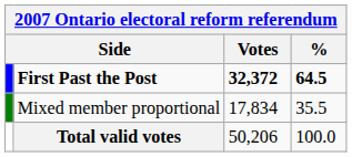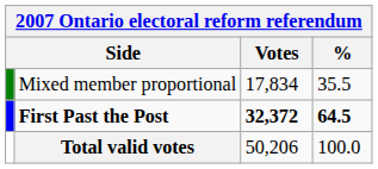 <table class="wikitable" style="font-size: 95%; clear:both">
 <tr style="background-color:#E9E9E9">
 <th colspan=4><a href='#'>2007 Ontario electoral reform referendum</a></th>
 </tr>
 <tr style="background-color:#E9E9E9">
 <th colspan=2 style="width: 130px">Side</th>
 <th style="width: 50px">Votes</th>
 <th style="width: 40px">%</th>
 </tr>
 <tr>
+<td bgcolor="green"></td>
+<td>Mixed member proportional</td>
+<td>17,834</td>
+<td>35.5</td>
+</tr>
+<tr>
 <td bgcolor="blue"></td>
 <td><strong>First Past the Post</strong></td>
 <td><strong>32,372</strong></td>
 <td><strong>64.5</strong></td>
-</tr>
-<tr>
-<td bgcolor="green"></td>
-<td>Mixed member proportional</td>
-<td>17,834</td>
-<td>35.5</td>
 </tr>
 <tr>
 <td bgcolor="white"></td>
 <th>Total valid votes</th>
 <td>50,206</td>
 <td>100.0</td>
 </tr>
 </table>
